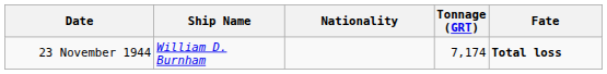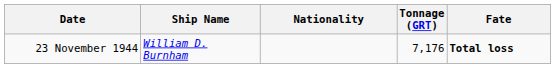 <table class="wikitable sortable">
 <tr>
 <th width="160px">Date</th>
 <th width="140px">Ship Name</th>
 <th width="160px">Nationality</th>
 <th width="25px">Tonnage <br>(<a href='#'>GRT</a>)</th>
 <th width="120px">Fate</th>
 </tr>
 <tr>
 <td align="right">23 November 1944</td>
 <td align="left"><a href='#'><em>William D. Burnham</em></a></td>
 <td align="left"></td>
-<td align="right">7,174</td>
+<td align="right">7,176</td>
 <td align="left"><strong>Total loss</strong></td>
 </tr>
 </table>
